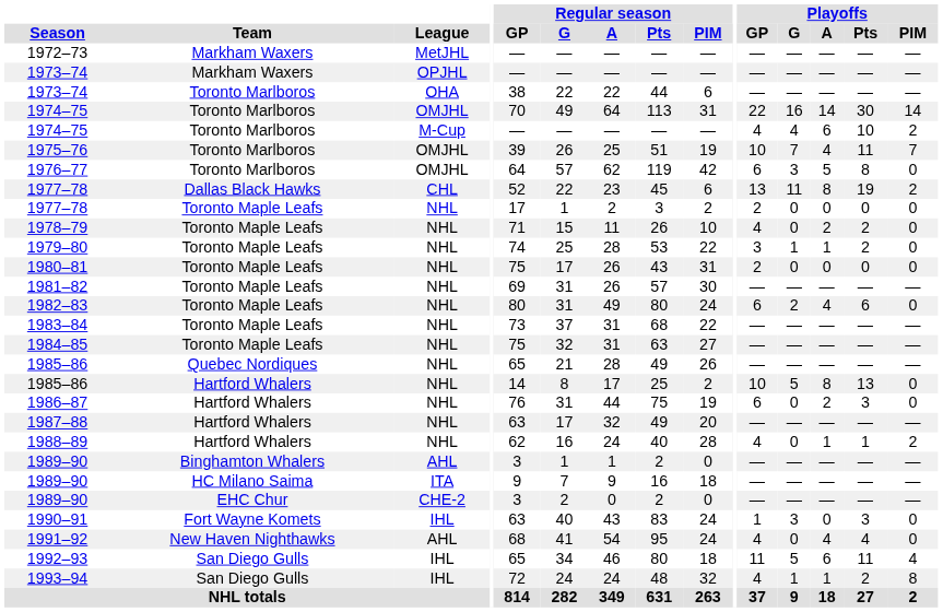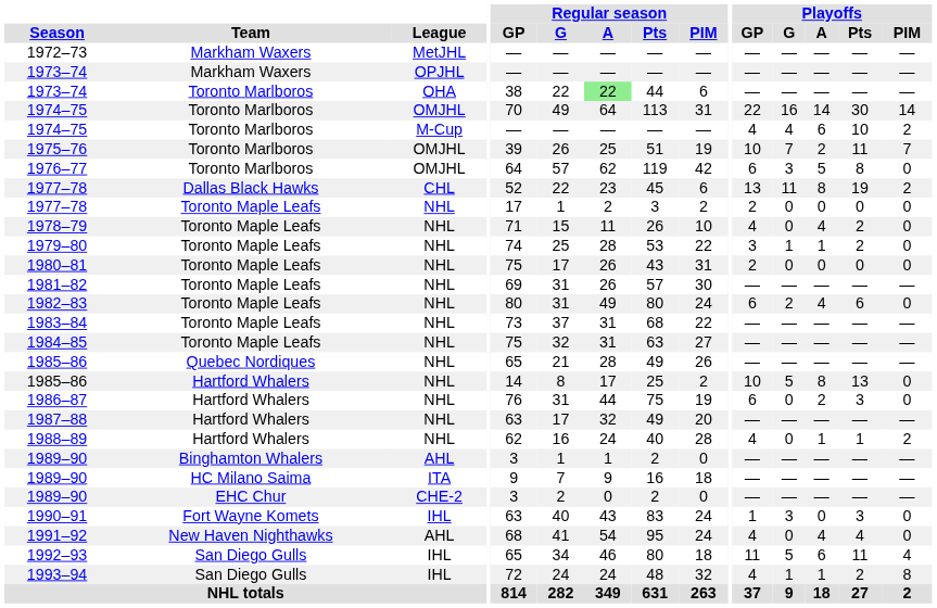 <table border="0" cellpadding="1" cellspacing="0" style="text-align:center; width:60em">
 <tr bgcolor="#e0e0e0">
 <th colspan="3" bgcolor="#ffffff"></th>
 <th rowspan="100" bgcolor="#ffffff"></th>
 <th colspan="5"><a href='#'>Regular season</a></th>
 <th rowspan="100" bgcolor="#ffffff"></th>
 <th colspan="5"><a href='#'>Playoffs</a></th>
 </tr>
 <tr bgcolor="#e0e0e0">
 <th><a href='#'>Season</a></th>
 <th>Team</th>
 <th>League</th>
 <th>GP</th>
 <th><a href='#'>G</a></th>
 <th><a href='#'>A</a></th>
 <th><a href='#'>Pts</a></th>
 <th><a href='#'>PIM</a></th>
 <th>GP</th>
 <th>G</th>
 <th>A</th>
 <th>Pts</th>
 <th>PIM</th>
 </tr>
 <tr>
 <td>1972–73</td>
 <td><a href='#'>Markham Waxers</a></td>
 <td><a href='#'>MetJHL</a></td>
 <td>—</td>
 <td>—</td>
 <td>—</td>
 <td>—</td>
 <td>—</td>
 <td>—</td>
 <td>—</td>
 <td>—</td>
 <td>—</td>
 <td>—</td>
 </tr>
 <tr bgcolor="#f0f0f0">
 <td><a href='#'>1973–74</a></td>
 <td>Markham Waxers</td>
 <td><a href='#'>OPJHL</a></td>
 <td>—</td>
 <td>—</td>
 <td>—</td>
 <td>—</td>
 <td>—</td>
 <td>—</td>
 <td>—</td>
 <td>—</td>
 <td>—</td>
 <td>—</td>
 </tr>
 <tr>
 <td><a href='#'>1973–74</a></td>
 <td><a href='#'>Toronto Marlboros</a></td>
 <td><a href='#'>OHA</a></td>
 <td>38</td>
 <td>22</td>
-<td>22</td>
+<td style="background: lightgreen;">22</td>
 <td>44</td>
 <td>6</td>
 <td>—</td>
 <td>—</td>
 <td>—</td>
 <td>—</td>
 <td>—</td>
 </tr>
 <tr bgcolor="#f0f0f0">
 <td><a href='#'>1974–75</a></td>
 <td>Toronto Marlboros</td>
 <td><a href='#'>OMJHL</a></td>
 <td>70</td>
 <td>49</td>
 <td>64</td>
 <td>113</td>
 <td>31</td>
 <td>22</td>
 <td>16</td>
 <td>14</td>
 <td>30</td>
 <td>14</td>
 </tr>
 <tr>
 <td><a href='#'>1974–75</a></td>
 <td>Toronto Marlboros</td>
 <td><a href='#'>M-Cup</a></td>
 <td>—</td>
 <td>—</td>
 <td>—</td>
 <td>—</td>
 <td>—</td>
 <td>4</td>
 <td>4</td>
 <td>6</td>
 <td>10</td>
 <td>2</td>
 </tr>
 <tr bgcolor="#f0f0f0">
 <td><a href='#'>1975–76</a></td>
 <td>Toronto Marlboros</td>
 <td>OMJHL</td>
 <td>39</td>
 <td>26</td>
 <td>25</td>
 <td>51</td>
 <td>19</td>
 <td>10</td>
 <td>7</td>
-<td>4</td>
+<td>2</td>
 <td>11</td>
 <td>7</td>
 </tr>
 <tr>
 <td><a href='#'>1976–77</a></td>
 <td>Toronto Marlboros</td>
 <td>OMJHL</td>
 <td>64</td>
 <td>57</td>
 <td>62</td>
 <td>119</td>
 <td>42</td>
 <td>6</td>
 <td>3</td>
 <td>5</td>
 <td>8</td>
 <td>0</td>
 </tr>
 <tr bgcolor="#f0f0f0">
 <td><a href='#'>1977–78</a></td>
 <td><a href='#'>Dallas Black Hawks</a></td>
 <td><a href='#'>CHL</a></td>
 <td>52</td>
 <td>22</td>
 <td>23</td>
 <td>45</td>
 <td>6</td>
 <td>13</td>
 <td>11</td>
 <td>8</td>
 <td>19</td>
 <td>2</td>
 </tr>
 <tr>
 <td><a href='#'>1977–78</a></td>
 <td><a href='#'>Toronto Maple Leafs</a></td>
 <td><a href='#'>NHL</a></td>
 <td>17</td>
 <td>1</td>
 <td>2</td>
 <td>3</td>
 <td>2</td>
 <td>2</td>
 <td>0</td>
 <td>0</td>
 <td>0</td>
 <td>0</td>
 </tr>
 <tr bgcolor="#f0f0f0">
 <td><a href='#'>1978–79</a></td>
 <td>Toronto Maple Leafs</td>
 <td>NHL</td>
 <td>71</td>
 <td>15</td>
 <td>11</td>
 <td>26</td>
 <td>10</td>
 <td>4</td>
 <td>0</td>
-<td>2</td>
+<td>4</td>
 <td>2</td>
 <td>0</td>
 </tr>
 <tr>
 <td><a href='#'>1979–80</a></td>
 <td>Toronto Maple Leafs</td>
 <td>NHL</td>
 <td>74</td>
 <td>25</td>
 <td>28</td>
 <td>53</td>
 <td>22</td>
 <td>3</td>
 <td>1</td>
 <td>1</td>
 <td>2</td>
 <td>0</td>
 </tr>
 <tr bgcolor="#f0f0f0">
 <td><a href='#'>1980–81</a></td>
 <td>Toronto Maple Leafs</td>
 <td>NHL</td>
 <td>75</td>
 <td>17</td>
 <td>26</td>
 <td>43</td>
 <td>31</td>
 <td>2</td>
 <td>0</td>
 <td>0</td>
 <td>0</td>
 <td>0</td>
 </tr>
 <tr>
 <td><a href='#'>1981–82</a></td>
 <td>Toronto Maple Leafs</td>
 <td>NHL</td>
 <td>69</td>
 <td>31</td>
 <td>26</td>
 <td>57</td>
 <td>30</td>
 <td>—</td>
 <td>—</td>
 <td>—</td>
 <td>—</td>
 <td>—</td>
 </tr>
 <tr bgcolor="#f0f0f0">
 <td><a href='#'>1982–83</a></td>
 <td>Toronto Maple Leafs</td>
 <td>NHL</td>
 <td>80</td>
 <td>31</td>
 <td>49</td>
 <td>80</td>
 <td>24</td>
 <td>6</td>
 <td>2</td>
 <td>4</td>
 <td>6</td>
 <td>0</td>
 </tr>
 <tr>
 <td><a href='#'>1983–84</a></td>
 <td>Toronto Maple Leafs</td>
 <td>NHL</td>
 <td>73</td>
 <td>37</td>
 <td>31</td>
 <td>68</td>
 <td>22</td>
 <td>—</td>
 <td>—</td>
 <td>—</td>
 <td>—</td>
 <td>—</td>
 </tr>
 <tr bgcolor="#f0f0f0">
 <td><a href='#'>1984–85</a></td>
 <td>Toronto Maple Leafs</td>
 <td>NHL</td>
 <td>75</td>
 <td>32</td>
 <td>31</td>
 <td>63</td>
 <td>27</td>
 <td>—</td>
 <td>—</td>
 <td>—</td>
 <td>—</td>
 <td>—</td>
 </tr>
 <tr>
 <td><a href='#'>1985–86</a></td>
 <td><a href='#'>Quebec Nordiques</a></td>
 <td>NHL</td>
 <td>65</td>
 <td>21</td>
 <td>28</td>
 <td>49</td>
 <td>26</td>
 <td>—</td>
 <td>—</td>
 <td>—</td>
 <td>—</td>
 <td>—</td>
 </tr>
 <tr bgcolor="#f0f0f0">
 <td>1985–86</td>
 <td><a href='#'>Hartford Whalers</a></td>
 <td>NHL</td>
 <td>14</td>
 <td>8</td>
 <td>17</td>
 <td>25</td>
 <td>2</td>
 <td>10</td>
 <td>5</td>
 <td>8</td>
 <td>13</td>
 <td>0</td>
 </tr>
 <tr>
 <td><a href='#'>1986–87</a></td>
 <td>Hartford Whalers</td>
 <td>NHL</td>
 <td>76</td>
 <td>31</td>
 <td>44</td>
 <td>75</td>
 <td>19</td>
 <td>6</td>
 <td>0</td>
 <td>2</td>
 <td>3</td>
 <td>0</td>
 </tr>
 <tr bgcolor="#f0f0f0">
 <td><a href='#'>1987–88</a></td>
 <td>Hartford Whalers</td>
 <td>NHL</td>
 <td>63</td>
 <td>17</td>
 <td>32</td>
 <td>49</td>
 <td>20</td>
 <td>—</td>
 <td>—</td>
 <td>—</td>
 <td>—</td>
 <td>—</td>
 </tr>
 <tr>
 <td><a href='#'>1988–89</a></td>
 <td>Hartford Whalers</td>
 <td>NHL</td>
 <td>62</td>
 <td>16</td>
 <td>24</td>
 <td>40</td>
 <td>28</td>
 <td>4</td>
 <td>0</td>
 <td>1</td>
 <td>1</td>
 <td>2</td>
 </tr>
 <tr bgcolor="#f0f0f0">
 <td><a href='#'>1989–90</a></td>
 <td><a href='#'>Binghamton Whalers</a></td>
 <td><a href='#'>AHL</a></td>
 <td>3</td>
 <td>1</td>
 <td>1</td>
 <td>2</td>
 <td>0</td>
 <td>—</td>
 <td>—</td>
 <td>—</td>
 <td>—</td>
 <td>—</td>
 </tr>
 <tr>
 <td><a href='#'>1989–90</a></td>
 <td><a href='#'>HC Milano Saima</a></td>
 <td><a href='#'>ITA</a></td>
 <td>9</td>
 <td>7</td>
 <td>9</td>
 <td>16</td>
 <td>18</td>
 <td>—</td>
 <td>—</td>
 <td>—</td>
 <td>—</td>
 <td>—</td>
 </tr>
 <tr bgcolor="#f0f0f0">
 <td><a href='#'>1989–90</a></td>
 <td><a href='#'>EHC Chur</a></td>
 <td><a href='#'>CHE-2</a></td>
 <td>3</td>
 <td>2</td>
 <td>0</td>
 <td>2</td>
 <td>0</td>
 <td>—</td>
 <td>—</td>
 <td>—</td>
 <td>—</td>
 <td>—</td>
 </tr>
 <tr>
 <td><a href='#'>1990–91</a></td>
 <td><a href='#'>Fort Wayne Komets</a></td>
 <td><a href='#'>IHL</a></td>
 <td>63</td>
 <td>40</td>
 <td>43</td>
 <td>83</td>
 <td>24</td>
 <td>1</td>
 <td>3</td>
 <td>0</td>
 <td>3</td>
 <td>0</td>
 </tr>
 <tr bgcolor="#f0f0f0">
 <td><a href='#'>1991–92</a></td>
 <td><a href='#'>New Haven Nighthawks</a></td>
 <td>AHL</td>
 <td>68</td>
 <td>41</td>
 <td>54</td>
 <td>95</td>
 <td>24</td>
 <td>4</td>
 <td>0</td>
 <td>4</td>
 <td>4</td>
 <td>0</td>
 </tr>
 <tr>
 <td><a href='#'>1992–93</a></td>
 <td><a href='#'>San Diego Gulls</a></td>
 <td>IHL</td>
 <td>65</td>
 <td>34</td>
 <td>46</td>
 <td>80</td>
 <td>18</td>
 <td>11</td>
 <td>5</td>
 <td>6</td>
 <td>11</td>
 <td>4</td>
 </tr>
 <tr bgcolor="#f0f0f0">
 <td><a href='#'>1993–94</a></td>
 <td>San Diego Gulls</td>
 <td>IHL</td>
 <td>72</td>
 <td>24</td>
 <td>24</td>
 <td>48</td>
 <td>32</td>
 <td>4</td>
 <td>1</td>
 <td>1</td>
 <td>2</td>
 <td>8</td>
 </tr>
 <tr bgcolor="#e0e0e0">
 <th colspan="3">NHL totals</th>
 <th>814</th>
 <th>282</th>
 <th>349</th>
 <th>631</th>
 <th>263</th>
 <th>37</th>
 <th>9</th>
 <th>18</th>
 <th>27</th>
 <th>2</th>
 </tr>
 </table>
